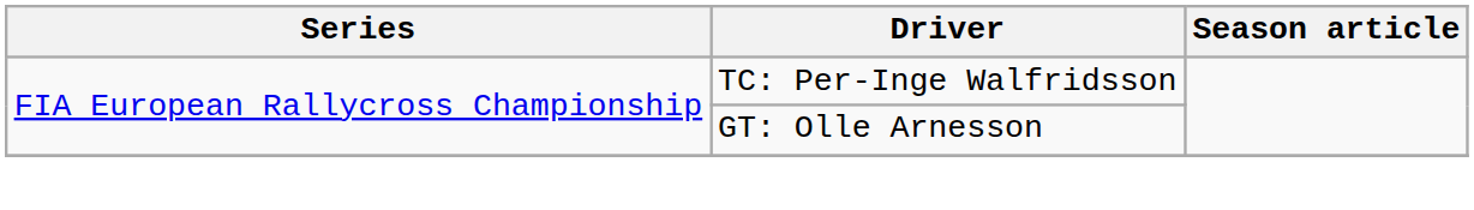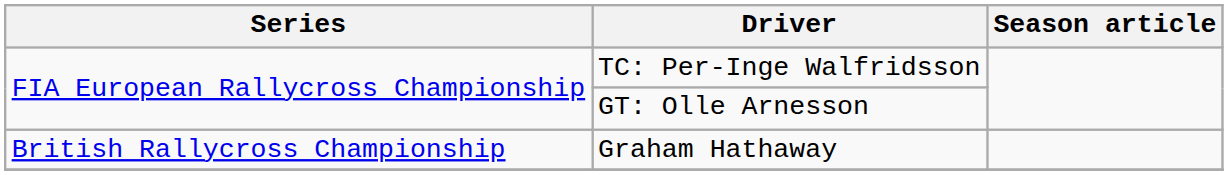 <table class="wikitable" style="font-size: 87%;">
 <tr>
 <th>Series</th>
 <th>Driver</th>
 <th>Season article</th>
 </tr>
 <tr>
 <td rowspan=2><a href='#'>FIA European Rallycross Championship</a></td>
 <td>TC:  Per-Inge Walfridsson</td>
 <td rowspan=2></td>
 </tr>
 <tr>
 <td>GT:  Olle Arnesson</td>
 </tr>
 <tr>
+<td><a href='#'>British Rallycross Championship</a></td>
+<td> Graham Hathaway</td>
+<td></td>
+</tr>
+<tr>
 </tr>
 </table>
